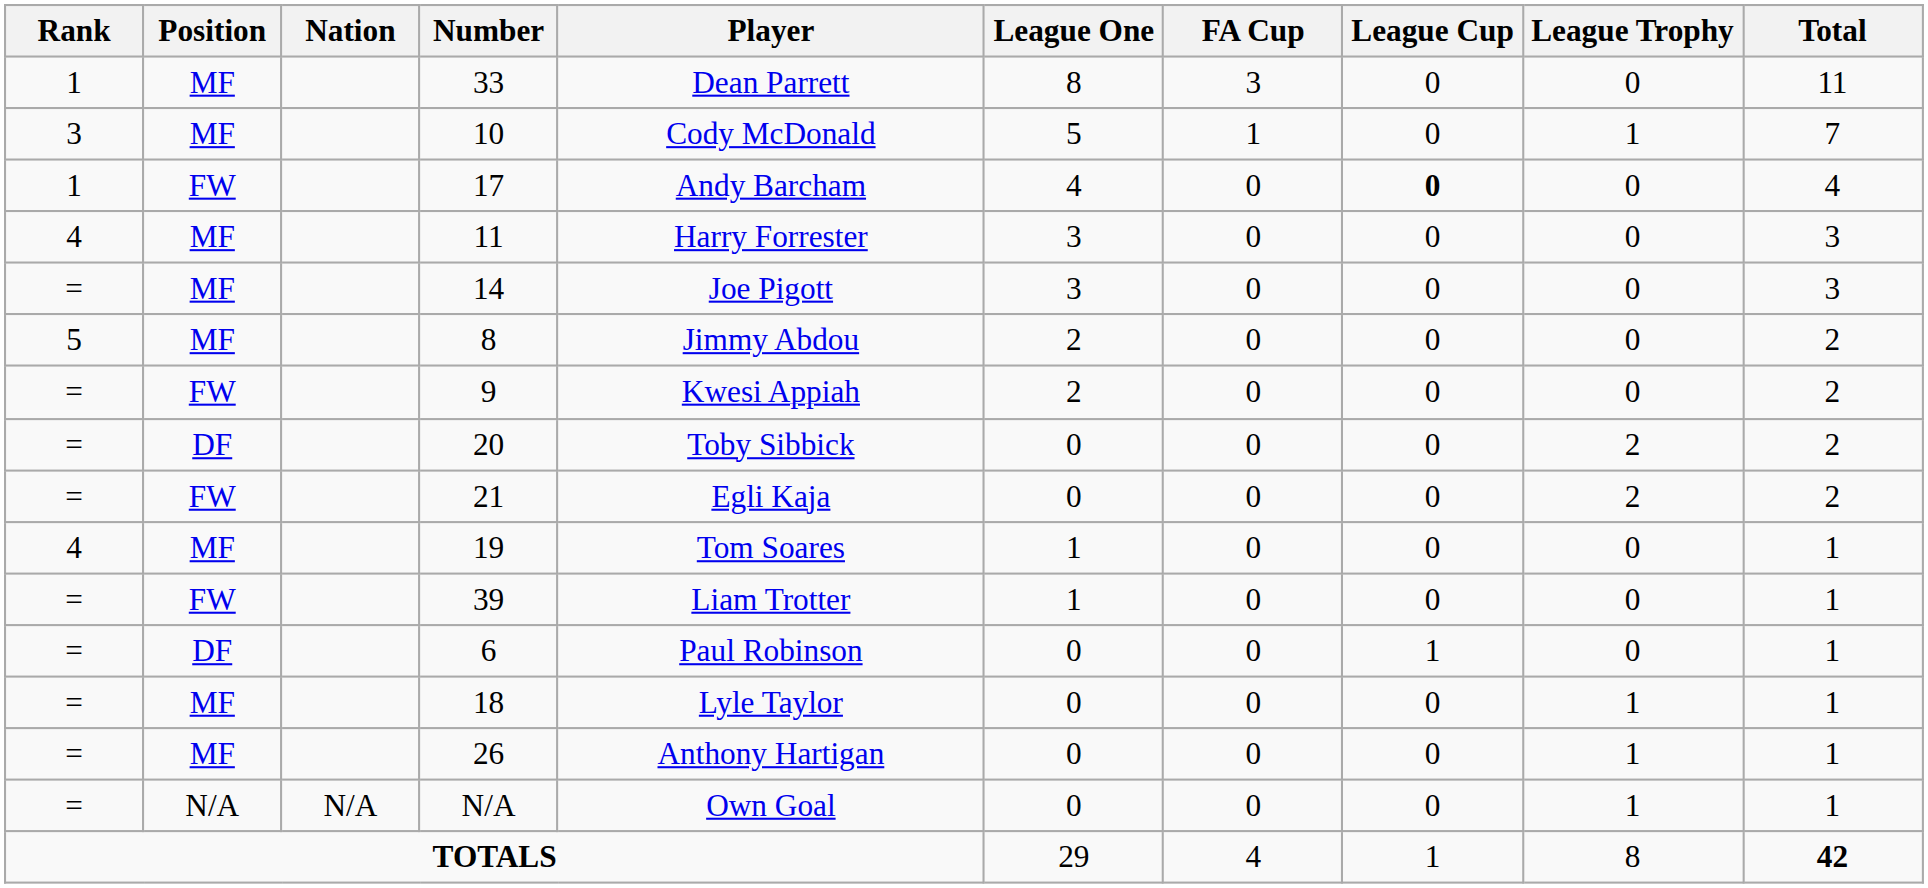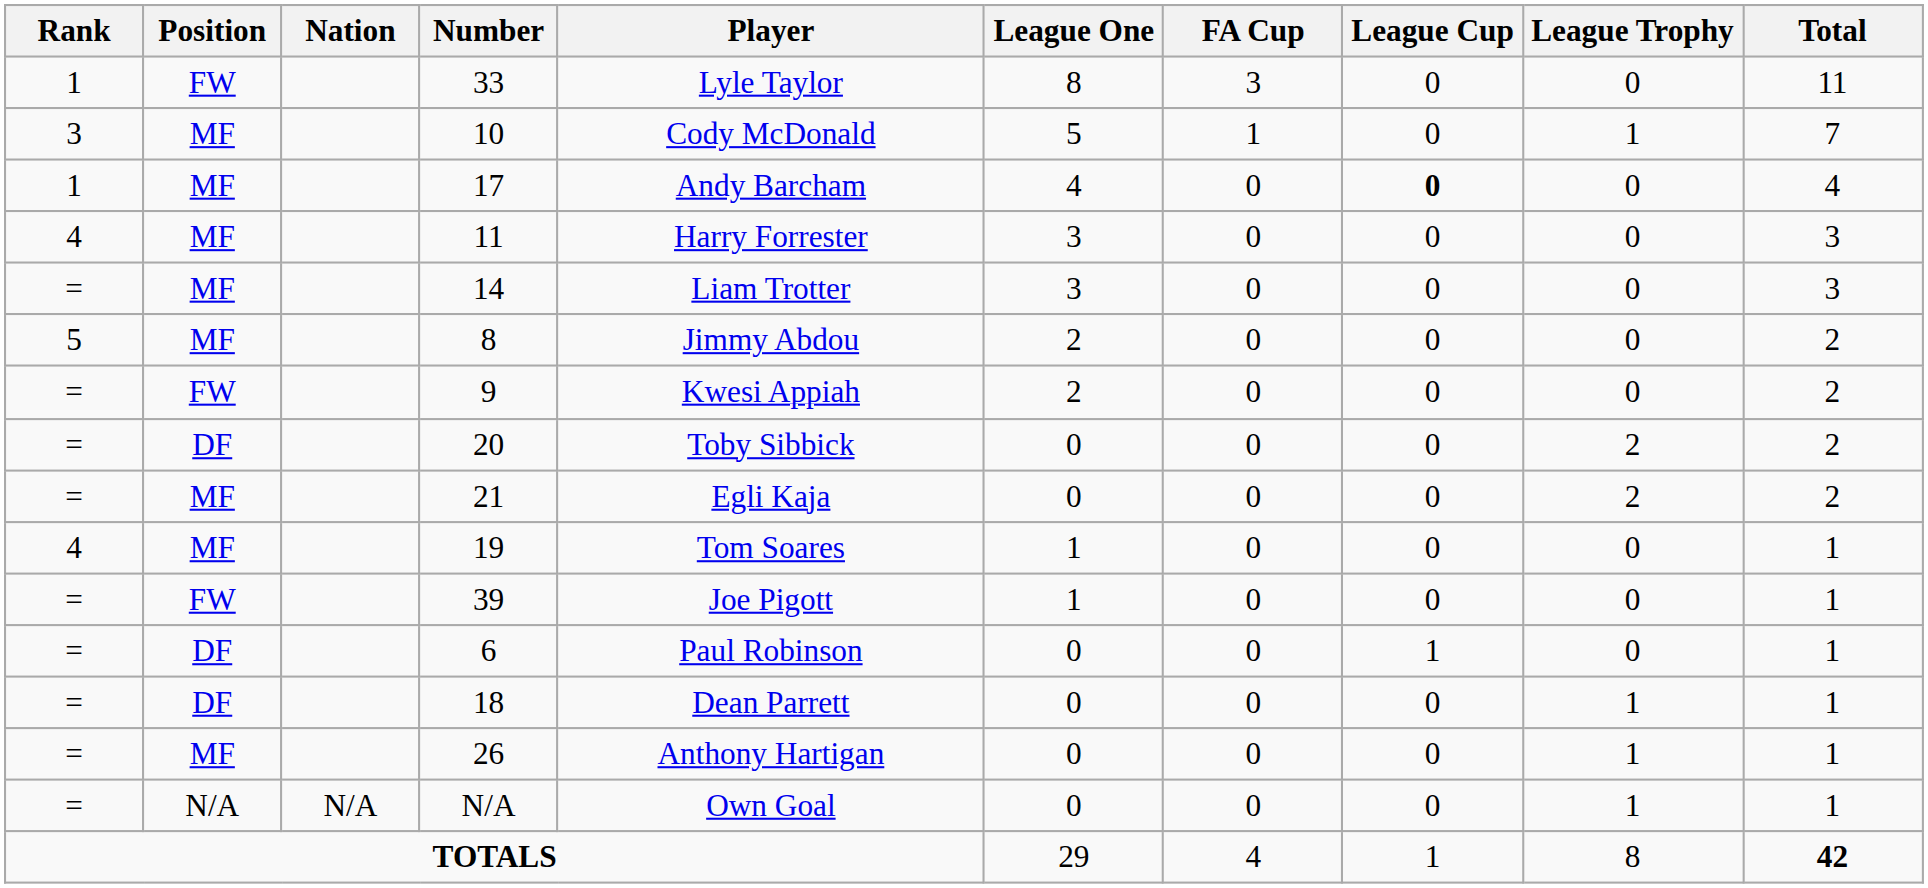 <table class="wikitable" style="font-size: 95%; text-align: center;">
 <tr>
 <th width=60>Rank</th>
 <th width=60>Position</th>
 <th width=60>Nation</th>
 <th width=60>Number</th>
 <th width=200>Player</th>
 <th width=80>League One</th>
 <th width=80>FA Cup</th>
 <th width=80>League Cup</th>
 <th width=100>League Trophy</th>
 <th width=80>Total</th>
 </tr>
 <tr>
 <td>1</td>
-<td><a href='#'>MF</a></td>
+<td><a href='#'>FW</a></td>
 <td></td>
 <td>33</td>
-<td><a href='#'>Dean Parrett</a></td>
+<td><a href='#'>Lyle Taylor</a></td>
 <td>8</td>
 <td>3</td>
 <td>0</td>
 <td>0</td>
 <td>11</td>
 </tr>
 <tr>
 <td>3</td>
 <td><a href='#'>MF</a></td>
 <td></td>
 <td>10</td>
 <td><a href='#'>Cody McDonald</a></td>
 <td>5</td>
 <td>1</td>
 <td>0</td>
 <td>1</td>
 <td>7</td>
 </tr>
 <tr>
 <td>1</td>
-<td><a href='#'>FW</a></td>
+<td><a href='#'>MF</a></td>
 <td></td>
 <td>17</td>
 <td><a href='#'>Andy Barcham</a></td>
 <td>4</td>
 <td>0</td>
 <td><strong>0</strong></td>
 <td>0</td>
 <td>4</td>
 </tr>
 <tr>
 <td>4</td>
 <td><a href='#'>MF</a></td>
 <td></td>
 <td>11</td>
 <td><a href='#'>Harry Forrester</a></td>
 <td>3</td>
 <td>0</td>
 <td>0</td>
 <td>0</td>
 <td>3</td>
 </tr>
 <tr>
 <td>=</td>
 <td><a href='#'>MF</a></td>
 <td></td>
 <td>14</td>
-<td><a href='#'>Joe Pigott</a></td>
+<td><a href='#'>Liam Trotter</a></td>
 <td>3</td>
 <td>0</td>
 <td>0</td>
 <td>0</td>
 <td>3</td>
 </tr>
 <tr>
 <td>5</td>
 <td><a href='#'>MF</a></td>
 <td></td>
 <td>8</td>
 <td><a href='#'>Jimmy Abdou</a></td>
 <td>2</td>
 <td>0</td>
 <td>0</td>
 <td>0</td>
 <td>2</td>
 </tr>
 <tr>
 <td>=</td>
 <td><a href='#'>FW</a></td>
 <td></td>
 <td>9</td>
 <td><a href='#'>Kwesi Appiah</a></td>
 <td>2</td>
 <td>0</td>
 <td>0</td>
 <td>0</td>
 <td>2</td>
 </tr>
 <tr>
 <td>=</td>
 <td><a href='#'>DF</a></td>
 <td></td>
 <td>20</td>
 <td><a href='#'>Toby Sibbick</a></td>
 <td>0</td>
 <td>0</td>
 <td>0</td>
 <td>2</td>
 <td>2</td>
 </tr>
 <tr>
 <td>=</td>
-<td><a href='#'>FW</a></td>
+<td><a href='#'>MF</a></td>
 <td></td>
 <td>21</td>
 <td><a href='#'>Egli Kaja</a></td>
 <td>0</td>
 <td>0</td>
 <td>0</td>
 <td>2</td>
 <td>2</td>
 </tr>
 <tr>
 <td>4</td>
 <td><a href='#'>MF</a></td>
 <td></td>
 <td>19</td>
 <td><a href='#'>Tom Soares</a></td>
 <td>1</td>
 <td>0</td>
 <td>0</td>
 <td>0</td>
 <td>1</td>
 </tr>
 <tr>
 <td>=</td>
 <td><a href='#'>FW</a></td>
 <td></td>
 <td>39</td>
-<td><a href='#'>Liam Trotter</a></td>
+<td><a href='#'>Joe Pigott</a></td>
 <td>1</td>
 <td>0</td>
 <td>0</td>
 <td>0</td>
 <td>1</td>
 </tr>
 <tr>
 <td>=</td>
 <td><a href='#'>DF</a></td>
 <td></td>
 <td>6</td>
 <td><a href='#'>Paul Robinson</a></td>
 <td>0</td>
 <td>0</td>
 <td>1</td>
 <td>0</td>
 <td>1</td>
 </tr>
 <tr>
 <td>=</td>
-<td><a href='#'>MF</a></td>
+<td><a href='#'>DF</a></td>
 <td></td>
 <td>18</td>
-<td><a href='#'>Lyle Taylor</a></td>
+<td><a href='#'>Dean Parrett</a></td>
 <td>0</td>
 <td>0</td>
 <td>0</td>
 <td>1</td>
 <td>1</td>
 </tr>
 <tr>
 <td>=</td>
 <td><a href='#'>MF</a></td>
 <td></td>
 <td>26</td>
 <td><a href='#'>Anthony Hartigan</a></td>
 <td>0</td>
 <td>0</td>
 <td>0</td>
 <td>1</td>
 <td>1</td>
 </tr>
 <tr>
 <td>=</td>
 <td>N/A</td>
 <td>N/A</td>
 <td>N/A</td>
 <td><a href='#'>Own Goal</a></td>
 <td>0</td>
 <td>0</td>
 <td>0</td>
 <td>1</td>
 <td>1</td>
 </tr>
 <tr>
 <td colspan="5"><strong>TOTALS</strong></td>
 <td>29</td>
 <td>4</td>
 <td>1</td>
 <td>8</td>
 <td><strong>42</strong></td>
 </tr>
 </table>
